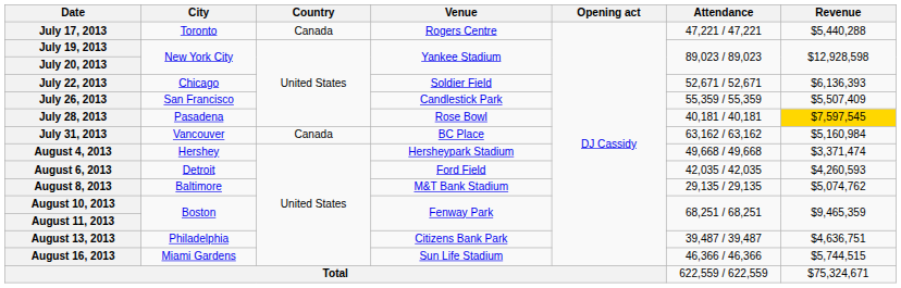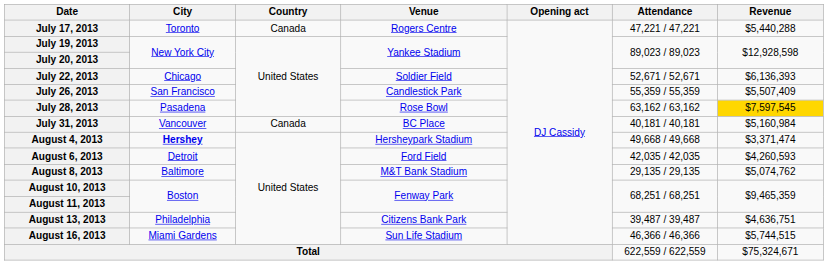 <table class="wikitable plainrowheaders" style="text-align:center;">
 <tr>
 <th scope="col" style="width:12em;">Date</th>
 <th scope="col" style="width:10em;">City</th>
 <th scope="col" style="width:10em;">Country</th>
 <th scope="col" style="width:16em;">Venue</th>
 <th scope="col" style="width:10em;">Opening act</th>
 <th scope="col" style="width:10em;">Attendance</th>
 <th scope="col" style="width:10em;">Revenue</th>
 </tr>
 <tr>
 <th scope="row">July 17, 2013</th>
 <td><a href='#'>Toronto</a></td>
 <td>Canada</td>
 <td><a href='#'>Rogers Centre</a></td>
 <td rowspan="14"><a href='#'>DJ Cassidy</a></td>
 <td>47,221 / 47,221</td>
 <td>$5,440,288</td>
 </tr>
 <tr>
 <th scope="row">July 19, 2013</th>
 <td rowspan="2"><a href='#'>New York City</a></td>
 <td rowspan="5">United States</td>
 <td rowspan="2"><a href='#'>Yankee Stadium</a></td>
 <td rowspan="2">89,023 / 89,023</td>
 <td rowspan="2">$12,928,598</td>
 </tr>
 <tr>
 <th scope="row">July 20, 2013</th>
 </tr>
 <tr>
 <th scope="row">July 22, 2013</th>
 <td><a href='#'>Chicago</a></td>
 <td><a href='#'>Soldier Field</a></td>
 <td>52,671 / 52,671</td>
 <td>$6,136,393</td>
 </tr>
 <tr>
 <th scope="row">July 26, 2013</th>
 <td><a href='#'>San Francisco</a></td>
 <td><a href='#'>Candlestick Park</a></td>
 <td>55,359 / 55,359</td>
 <td>$5,507,409</td>
 </tr>
 <tr>
 <th scope="row">July 28, 2013</th>
 <td><a href='#'>Pasadena</a></td>
 <td><a href='#'>Rose Bowl</a></td>
-<td>40,181 / 40,181</td>
+<td>63,162 / 63,162</td>
 <td style="background: gold;">$7,597,545</td>
 </tr>
 <tr>
 <th scope="row">July 31, 2013</th>
 <td><a href='#'>Vancouver</a></td>
 <td>Canada</td>
 <td><a href='#'>BC Place</a></td>
-<td>63,162 / 63,162</td>
+<td>40,181 / 40,181</td>
 <td>$5,160,984</td>
 </tr>
 <tr>
 <th scope="row">August 4, 2013</th>
-<td><a href='#'>Hershey</a></td>
+<td><strong><a href='#'>Hershey</a></strong></td>
 <td rowspan="7">United States</td>
 <td><a href='#'>Hersheypark Stadium</a></td>
 <td>49,668 / 49,668</td>
 <td>$3,371,474</td>
 </tr>
 <tr>
 <th scope="row">August 6, 2013</th>
 <td><a href='#'>Detroit</a></td>
 <td><a href='#'>Ford Field</a></td>
 <td>42,035 / 42,035</td>
 <td>$4,260,593</td>
 </tr>
 <tr>
 <th scope="row">August 8, 2013</th>
 <td><a href='#'>Baltimore</a></td>
 <td><a href='#'>M&T Bank Stadium</a></td>
 <td>29,135 / 29,135</td>
 <td>$5,074,762</td>
 </tr>
 <tr>
 <th scope="row">August 10, 2013</th>
 <td rowspan="2"><a href='#'>Boston</a></td>
 <td rowspan="2"><a href='#'>Fenway Park</a></td>
 <td rowspan="2">68,251 / 68,251</td>
 <td rowspan="2">$9,465,359</td>
 </tr>
 <tr>
 <th scope="row">August 11, 2013</th>
 </tr>
 <tr>
 <th scope="row">August 13, 2013</th>
 <td><a href='#'>Philadelphia</a></td>
 <td><a href='#'>Citizens Bank Park</a></td>
 <td>39,487 / 39,487</td>
 <td>$4,636,751</td>
 </tr>
 <tr>
 <th scope="row">August 16, 2013</th>
 <td><a href='#'>Miami Gardens</a></td>
 <td><a href='#'>Sun Life Stadium</a></td>
 <td>46,366 / 46,366</td>
 <td>$5,744,515</td>
 </tr>
 <tr>
 <th colspan="5">Total</th>
 <td>622,559 / 622,559</td>
 <td>$75,324,671</td>
 </tr>
 </table>
